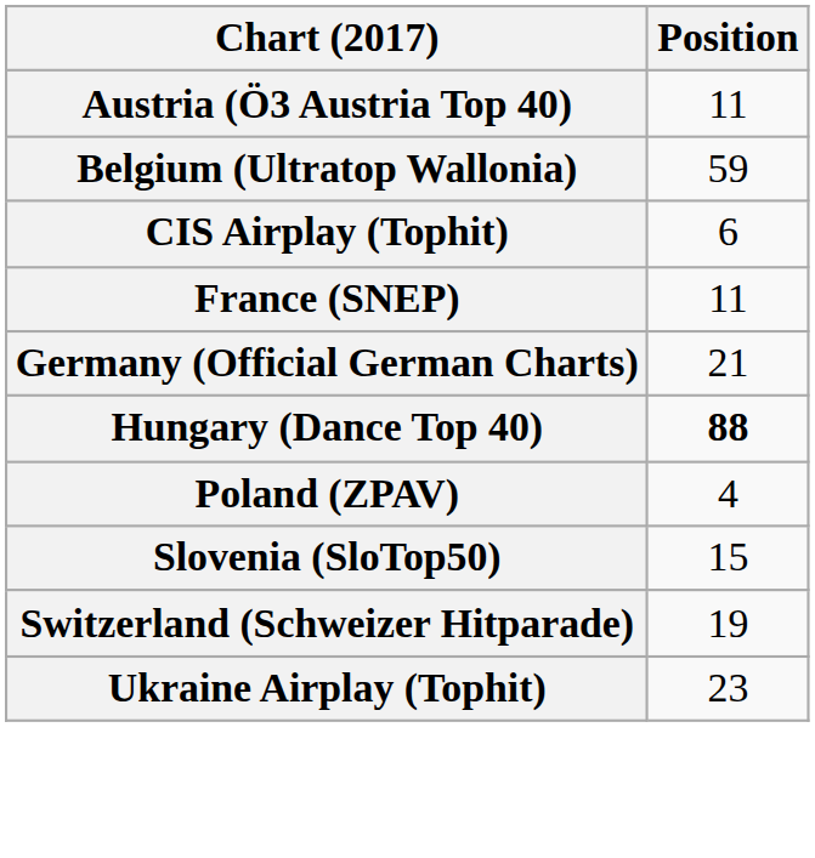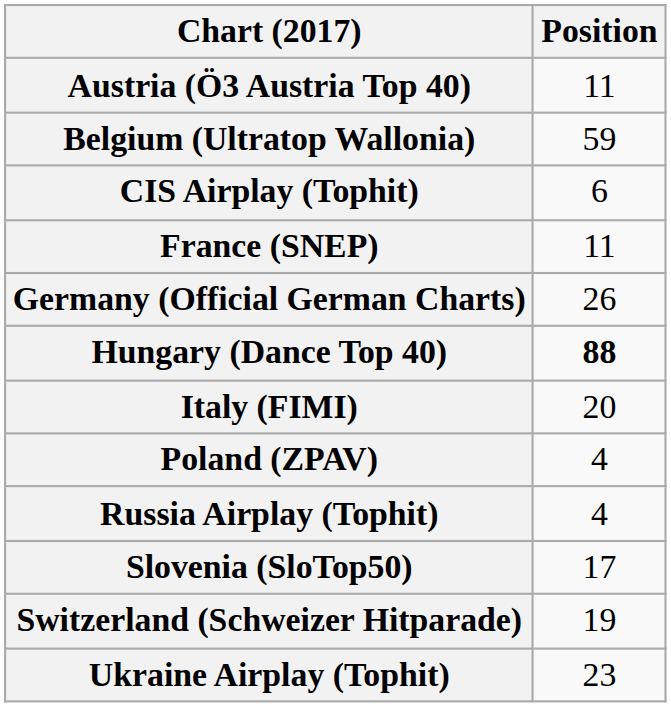 <table class="wikitable sortable plainrowheaders" style="text-align:center">
 <tr>
 <th scope="col">Chart (2017)</th>
 <th scope="col">Position</th>
 </tr>
 <tr>
 <th scope="row">Austria (Ö3 Austria Top 40)</th>
 <td>11</td>
 </tr>
 <tr>
 <th scope="row">Belgium (Ultratop Wallonia)</th>
 <td>59</td>
 </tr>
 <tr>
 <th scope="row">CIS Airplay (Tophit)</th>
 <td style="text-align:center;">6</td>
 </tr>
 <tr>
 <th scope="row">France (SNEP)</th>
 <td>11</td>
 </tr>
 <tr>
 <th scope="row">Germany (Official German Charts)</th>
-<td>21</td>
+<td>26</td>
 </tr>
 <tr>
 <th scope="row">Hungary (Dance Top 40)</th>
 <td><strong>88</strong></td>
 </tr>
 <tr>
+<th scope="row">Italy (FIMI)</th>
+<td>20</td>
+</tr>
+<tr>
 <th scope="row">Poland (ZPAV)</th>
 <td>4</td>
 </tr>
 <tr>
+<th scope="row">Russia Airplay (Tophit)</th>
+<td style="text-align:center;">4</td>
+</tr>
+<tr>
 <th scope="row">Slovenia (SloTop50)</th>
-<td>15</td>
+<td>17</td>
 </tr>
 <tr>
 <th scope="row">Switzerland (Schweizer Hitparade)</th>
 <td>19</td>
 </tr>
 <tr>
 <th scope="row">Ukraine Airplay (Tophit)</th>
 <td style="text-align:center;">23</td>
 </tr>
 </table>
